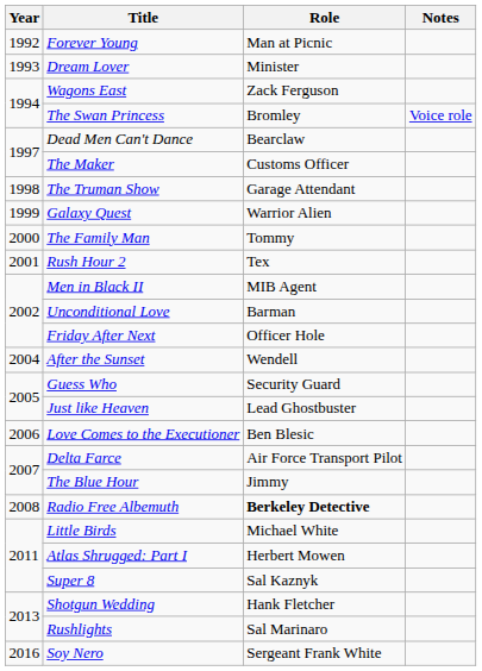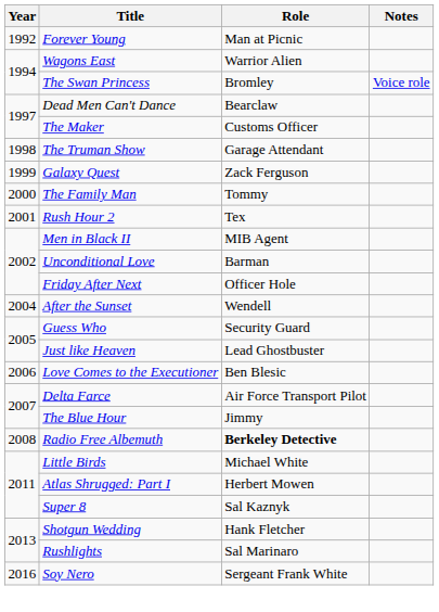 <table class="wikitable sortable">
 <tr>
 <th>Year</th>
 <th>Title</th>
 <th>Role</th>
 <th class="unsortable">Notes</th>
 </tr>
 <tr>
 <td>1992</td>
 <td><em><a href='#'>Forever Young</a></em></td>
 <td>Man at Picnic</td>
 <td></td>
 </tr>
 <tr>
-<td>1993</td>
-<td><em><a href='#'>Dream Lover</a></em></td>
-<td>Minister</td>
-<td></td>
-</tr>
-<tr>
 <td rowspan="2">1994</td>
 <td><em><a href='#'>Wagons East</a></em></td>
-<td>Zack Ferguson</td>
+<td>Warrior Alien</td>
 <td></td>
 </tr>
 <tr>
 <td><em><a href='#'>The Swan Princess</a></em></td>
 <td>Bromley</td>
 <td><a href='#'>Voice role</a></td>
 </tr>
 <tr>
 <td rowspan="2">1997</td>
 <td><em>Dead Men Can't Dance</em></td>
 <td>Bearclaw</td>
 <td></td>
 </tr>
 <tr>
 <td><em><a href='#'>The Maker</a></em></td>
 <td>Customs Officer</td>
 <td></td>
 </tr>
 <tr>
 <td>1998</td>
 <td><em><a href='#'>The Truman Show</a></em></td>
 <td>Garage Attendant</td>
 <td></td>
 </tr>
 <tr>
 <td>1999</td>
 <td><em><a href='#'>Galaxy Quest</a></em></td>
-<td>Warrior Alien</td>
+<td>Zack Ferguson</td>
 <td></td>
 </tr>
 <tr>
 <td>2000</td>
 <td><em><a href='#'>The Family Man</a></em></td>
 <td>Tommy</td>
 <td></td>
 </tr>
 <tr>
 <td>2001</td>
 <td><em><a href='#'>Rush Hour 2</a></em></td>
 <td>Tex</td>
 <td></td>
 </tr>
 <tr>
 <td rowspan="3">2002</td>
 <td><em><a href='#'>Men in Black II</a></em></td>
 <td>MIB Agent</td>
 <td></td>
 </tr>
 <tr>
 <td><em><a href='#'>Unconditional Love</a></em></td>
 <td>Barman</td>
 <td></td>
 </tr>
 <tr>
 <td><em><a href='#'>Friday After Next</a></em></td>
 <td>Officer Hole</td>
 <td></td>
 </tr>
 <tr>
 <td>2004</td>
 <td><em><a href='#'>After the Sunset</a></em></td>
 <td>Wendell</td>
 <td></td>
 </tr>
 <tr>
 <td rowspan="2">2005</td>
 <td><em><a href='#'>Guess Who</a></em></td>
 <td>Security Guard</td>
 <td></td>
 </tr>
 <tr>
 <td><em><a href='#'>Just like Heaven</a></em></td>
 <td>Lead Ghostbuster</td>
 <td></td>
 </tr>
 <tr>
 <td>2006</td>
 <td><em><a href='#'>Love Comes to the Executioner</a></em></td>
 <td>Ben Blesic</td>
 <td></td>
 </tr>
 <tr>
 <td rowspan="2">2007</td>
 <td><em><a href='#'>Delta Farce</a></em></td>
 <td>Air Force Transport Pilot</td>
 <td></td>
 </tr>
 <tr>
 <td><em><a href='#'>The Blue Hour</a></em></td>
 <td>Jimmy</td>
 <td></td>
 </tr>
 <tr>
 <td>2008</td>
 <td><em><a href='#'>Radio Free Albemuth</a></em></td>
 <td><strong>Berkeley Detective</strong></td>
 <td></td>
 </tr>
 <tr>
 <td rowspan="3">2011</td>
 <td><em><a href='#'>Little Birds</a></em></td>
 <td>Michael White</td>
 <td></td>
 </tr>
 <tr>
 <td><em><a href='#'>Atlas Shrugged: Part I</a></em></td>
 <td>Herbert Mowen</td>
 <td></td>
 </tr>
 <tr>
 <td><em><a href='#'>Super 8</a></em></td>
 <td>Sal Kaznyk</td>
 <td></td>
 </tr>
 <tr>
 <td rowspan="2">2013</td>
 <td><em><a href='#'>Shotgun Wedding</a></em></td>
 <td>Hank Fletcher</td>
 <td></td>
 </tr>
 <tr>
 <td><em><a href='#'>Rushlights</a></em></td>
 <td>Sal Marinaro</td>
 <td></td>
 </tr>
 <tr>
 <td>2016</td>
 <td><em><a href='#'>Soy Nero</a></em></td>
 <td>Sergeant Frank White</td>
 <td></td>
 </tr>
 </table>
